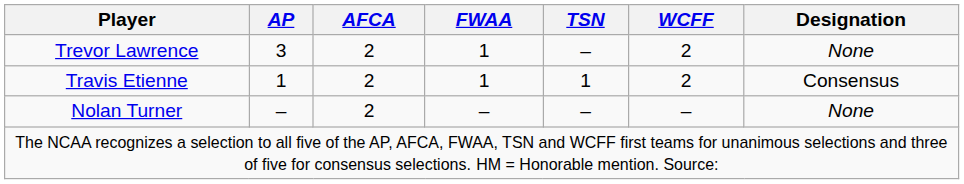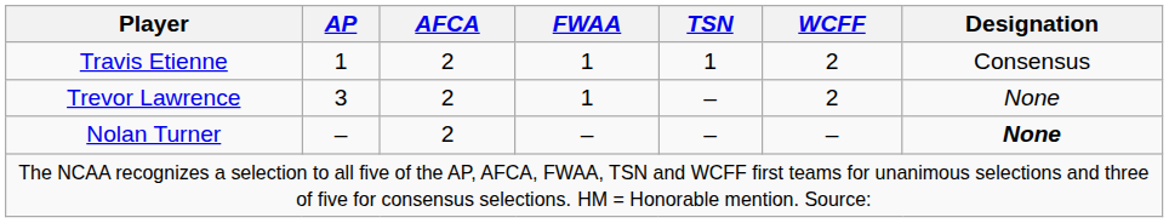 <table class="wikitable" style="width: 90%;text-align: center;">
 <tr>
 <th style=>Player</th>
 <th style=><a href='#'><span><em>AP</em></span></a></th>
 <th style=><a href='#'><span><em>AFCA</em></span></a></th>
 <th style=><a href='#'><span><em>FWAA</em></span></a></th>
 <th style=><a href='#'><span><em>TSN</em></span></a></th>
 <th style=><a href='#'><span><em>WCFF</em></span></a></th>
 <th style=>Designation</th>
 </tr>
 <tr align="center">
+<td><a href='#'>Travis Etienne</a></td>
+<td>1</td>
+<td>2</td>
+<td>1</td>
+<td>1</td>
+<td>2</td>
+<td>Consensus</td>
+</tr>
+<tr align="center">
 <td><a href='#'>Trevor Lawrence</a></td>
 <td>3</td>
 <td>2</td>
 <td>1</td>
 <td>–</td>
 <td>2</td>
 <td><em>None</em></td>
 </tr>
 <tr align="center">
-<td><a href='#'>Travis Etienne</a></td>
-<td>1</td>
-<td>2</td>
-<td>1</td>
-<td>1</td>
-<td>2</td>
-<td>Consensus</td>
-</tr>
-<tr align="center">
 <td><a href='#'>Nolan Turner</a></td>
 <td>–</td>
 <td>2</td>
 <td>–</td>
 <td>–</td>
 <td>–</td>
-<td><em>None</em></td>
+<td><strong><em>None</em></strong></td>
 </tr>
 <tr align="center">
 <td colspan=7><small>The NCAA recognizes a selection to all five of the AP, AFCA, FWAA, TSN and WCFF first teams for unanimous selections and three of five for consensus selections.</small> <small>HM = Honorable mention. Source: </small></td>
 </tr>
 </table>
